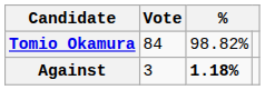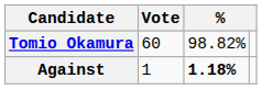 <table class="wikitable">
 <tr>
 <th>Candidate</th>
 <th>Vote</th>
 <th colspan=2>%</th>
 </tr>
 <tr>
 <th><a href='#'>Tomio Okamura</a></th>
-<td>84</td>
+<td>60</td>
 <td>98.82%</td>
 <td></td>
 </tr>
 <tr>
 <th>Against</th>
-<td>3</td>
+<td>1</td>
 <td><strong>1.18%</strong></td>
 <td></td>
 </tr>
 </table>
